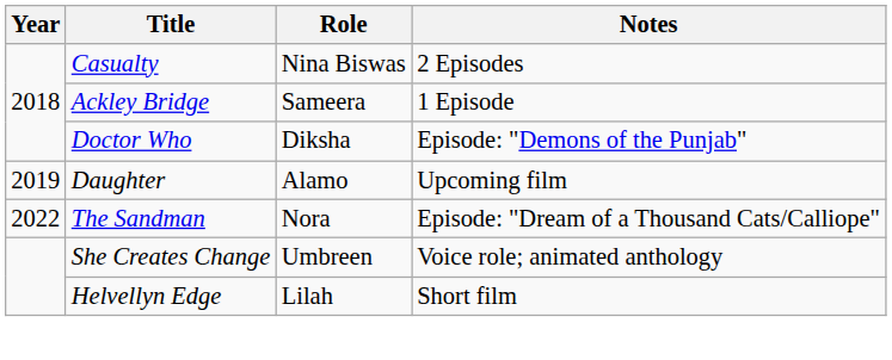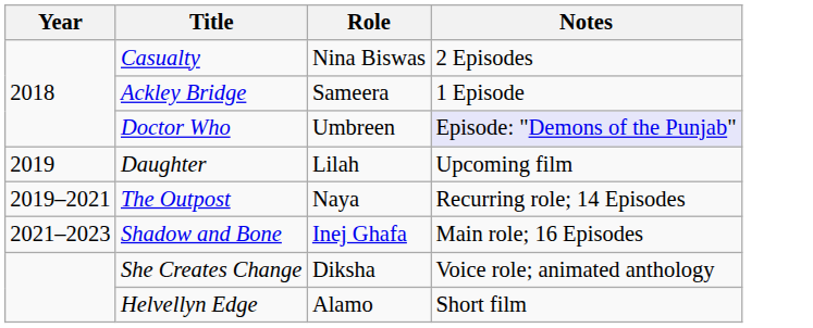 <table class="wikitable">
 <tr>
 <th>Year</th>
 <th>Title</th>
 <th>Role</th>
 <th>Notes</th>
 </tr>
 <tr>
 <td rowspan="3">2018</td>
 <td><em><a href='#'>Casualty</a></em></td>
 <td>Nina Biswas</td>
 <td>2 Episodes</td>
 </tr>
 <tr>
 <td><em><a href='#'>Ackley Bridge</a></em></td>
 <td>Sameera</td>
 <td>1 Episode</td>
 </tr>
 <tr>
 <td><em><a href='#'>Doctor Who</a></em></td>
-<td>Diksha</td>
-<td>Episode: "<a href='#'>Demons of the Punjab</a>"</td>
+<td>Umbreen</td>
+<td style="background: lavender;">Episode: "<a href='#'>Demons of the Punjab</a>"</td>
 </tr>
 <tr>
 <td>2019</td>
 <td><em>Daughter</em></td>
-<td>Alamo</td>
+<td>Lilah</td>
 <td>Upcoming film</td>
 </tr>
 <tr>
-<td>2022</td>
-<td><em><a href='#'>The Sandman</a></em></td>
-<td>Nora</td>
-<td>Episode: "Dream of a Thousand Cats/Calliope"</td>
+<td>2019–2021</td>
+<td><em><a href='#'>The Outpost</a></em></td>
+<td>Naya</td>
+<td>Recurring role; 14 Episodes</td>
+</tr>
+<tr>
+<td>2021–2023</td>
+<td><em><a href='#'>Shadow and Bone</a></em></td>
+<td><a href='#'>Inej Ghafa</a></td>
+<td>Main role; 16 Episodes</td>
 </tr>
 <tr>
 <td rowspan="2"></td>
 <td><em>She Creates Change</em></td>
-<td>Umbreen</td>
+<td>Diksha</td>
 <td>Voice role; animated anthology</td>
 </tr>
 <tr>
 <td><em>Helvellyn Edge</em></td>
-<td>Lilah</td>
+<td>Alamo</td>
 <td>Short film</td>
 </tr>
 </table>
